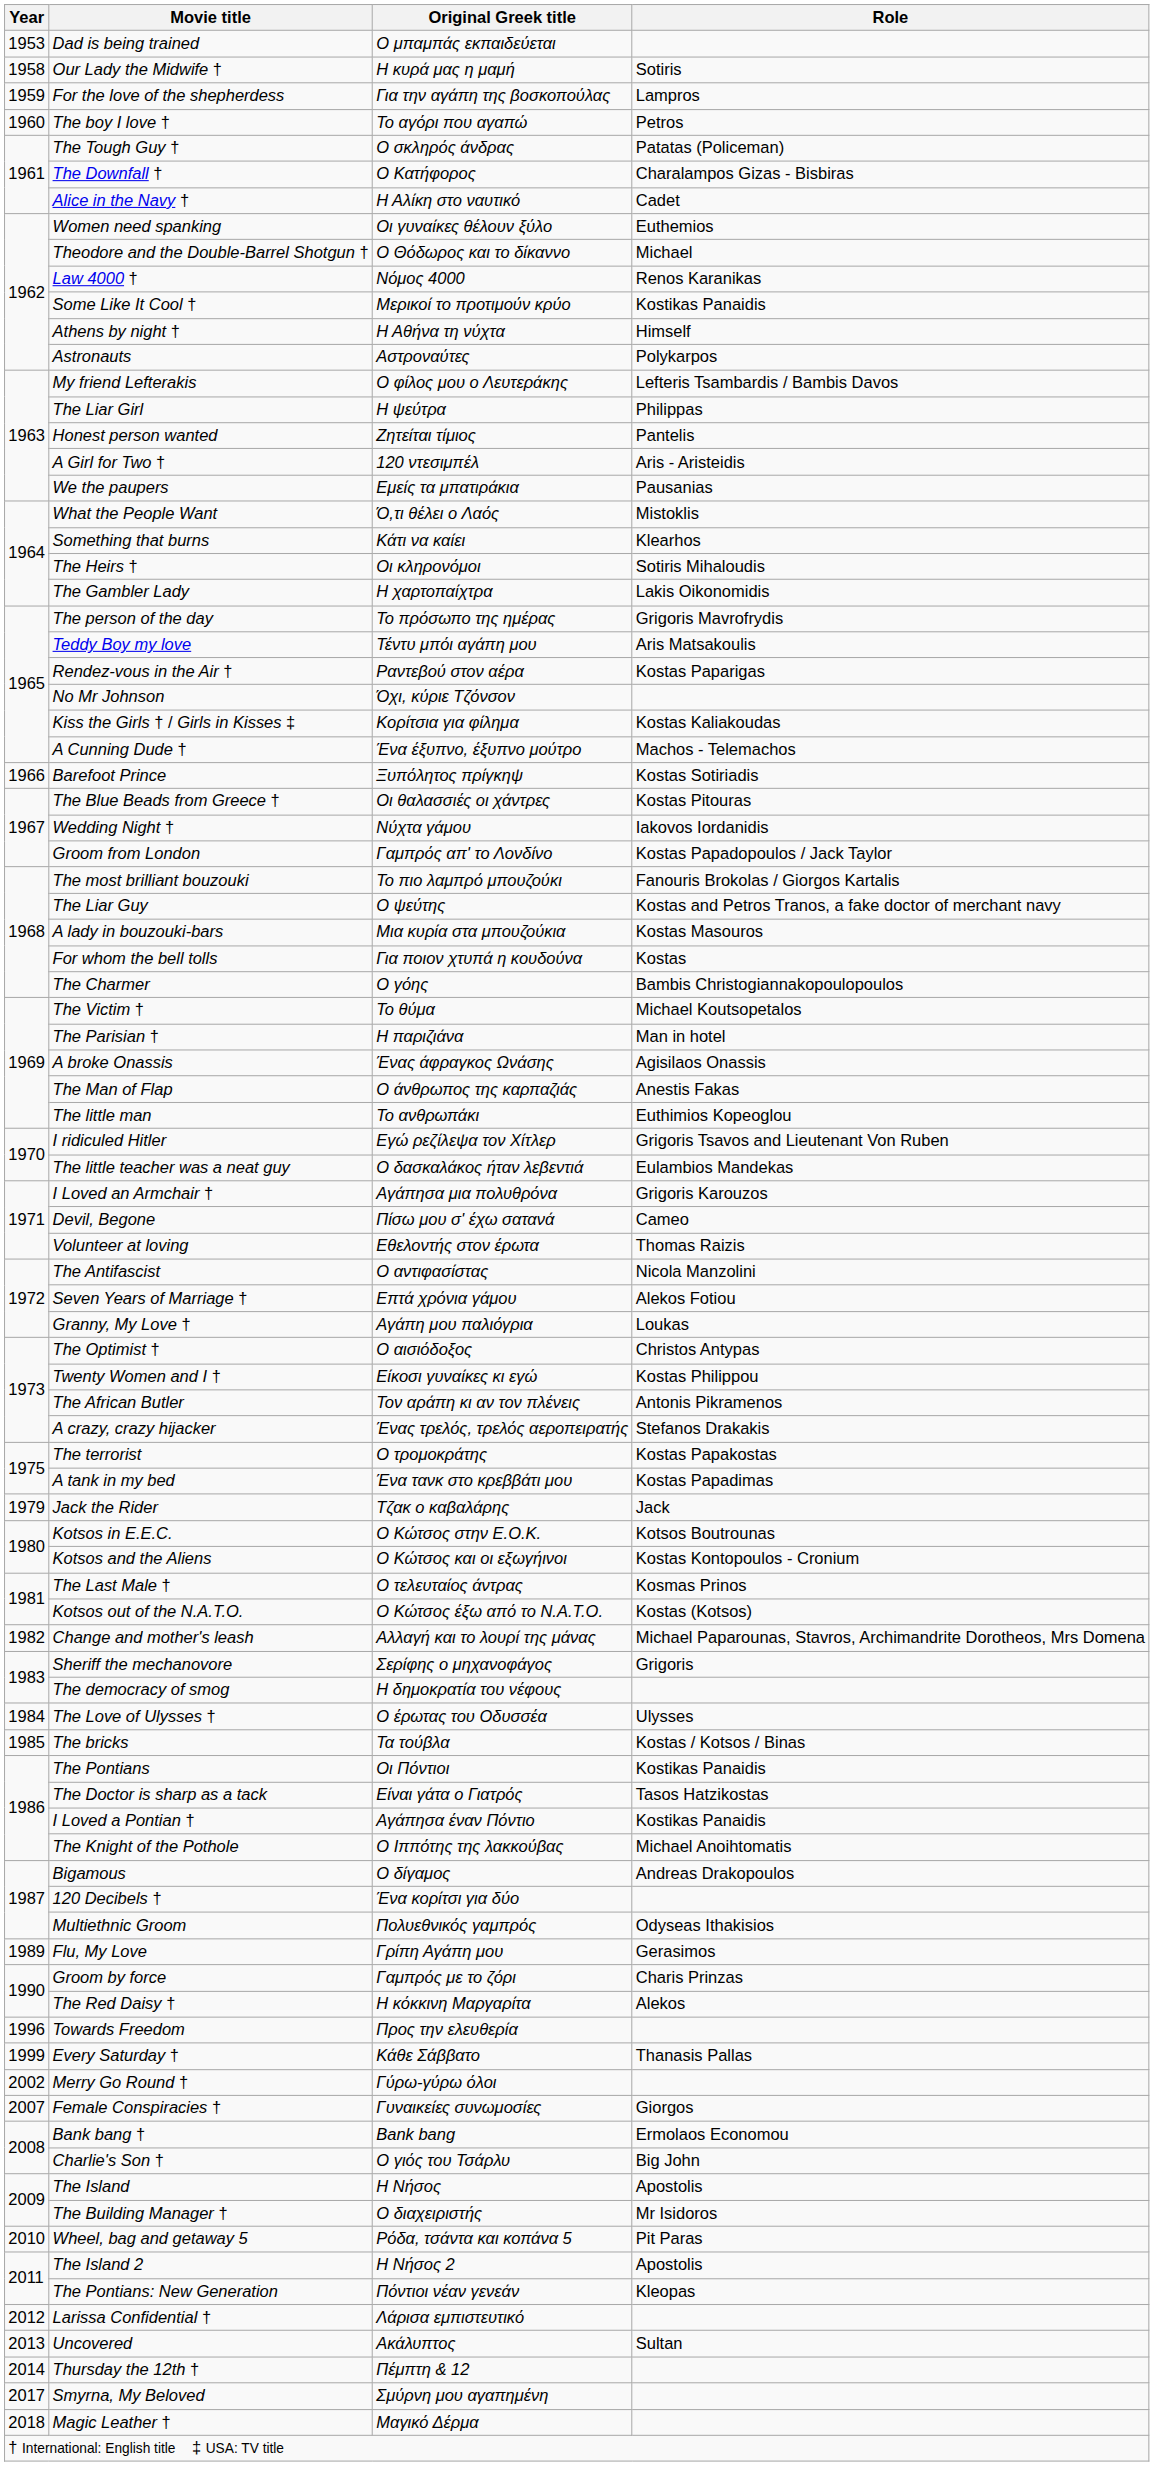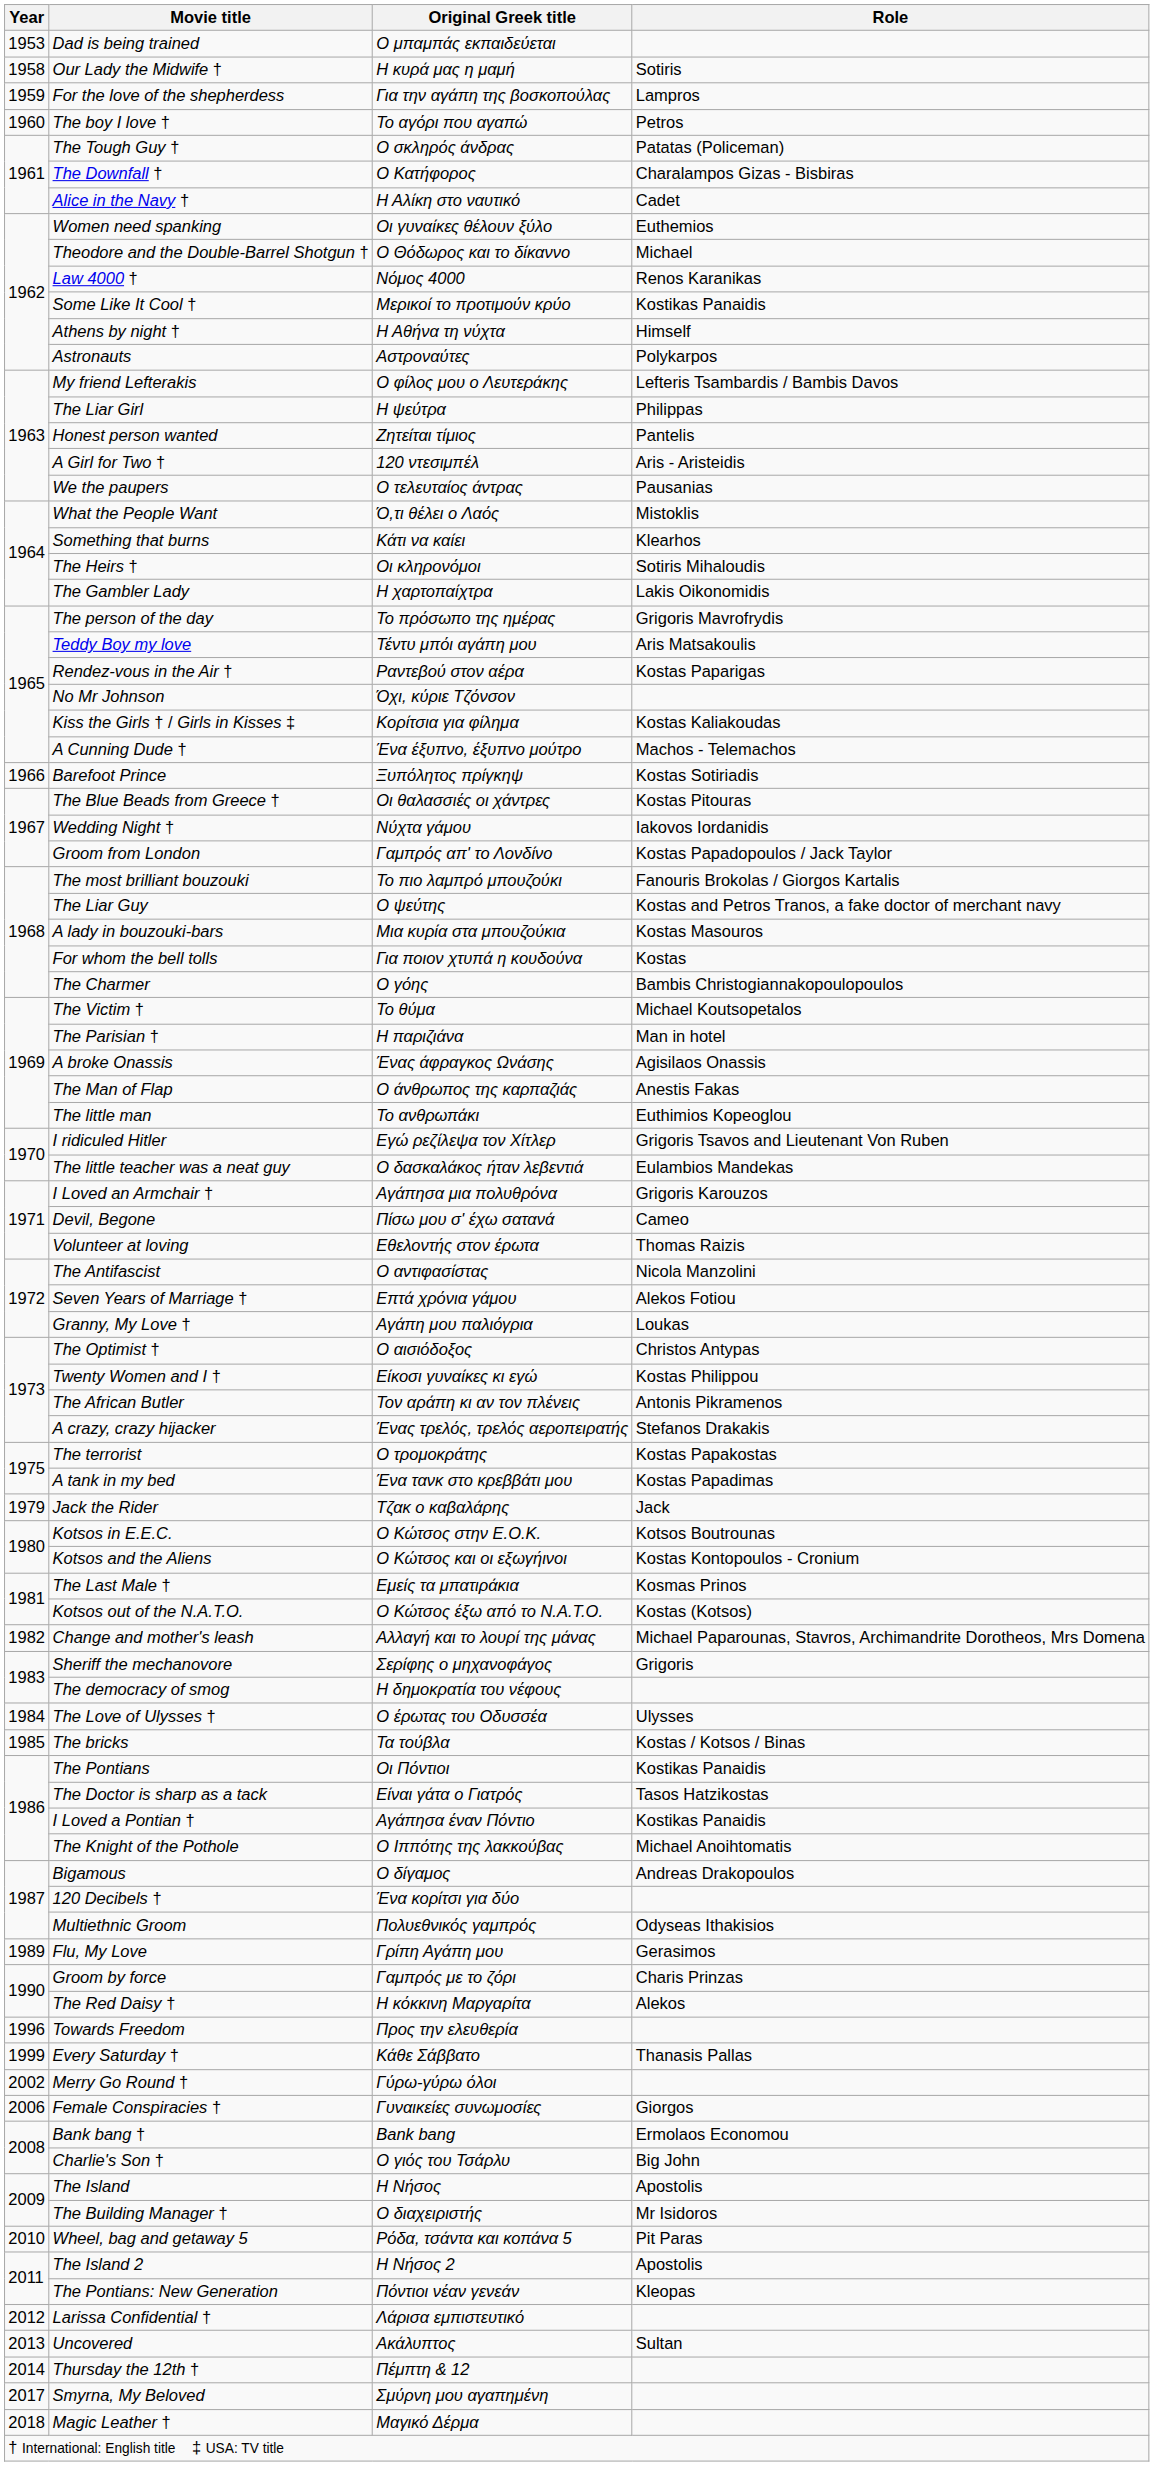 <table class="wikitable sortable">
 <tr>
 <th>Year</th>
 <th>Movie title</th>
 <th>Original Greek title</th>
 <th>Role</th>
 </tr>
 <tr>
 <td>1953</td>
 <td><em>Dad is being trained</em></td>
 <td><em>Ο μπαμπάς εκπαιδεύεται</em></td>
 <td></td>
 </tr>
 <tr>
 <td>1958</td>
 <td><em>Our Lady the Midwife</em> †</td>
 <td><em>Η κυρά μας η μαμή</em></td>
 <td>Sotiris</td>
 </tr>
 <tr>
 <td>1959</td>
 <td><em>For the love of the shepherdess</em></td>
 <td><em>Για την αγάπη της βοσκοπούλας</em></td>
 <td>Lampros</td>
 </tr>
 <tr>
 <td>1960</td>
 <td><em>The boy I love</em> †</td>
 <td><em>Το αγόρι που αγαπώ</em></td>
 <td>Petros</td>
 </tr>
 <tr>
 <td rowspan="3">1961</td>
 <td><em>The Tough Guy</em> †</td>
 <td><em>Ο σκληρός άνδρας</em></td>
 <td>Patatas (Policeman)</td>
 </tr>
 <tr>
 <td><em><a href='#'>The Downfall</a></em> †</td>
 <td><em>Ο Κατήφορος</em></td>
 <td>Charalampos Gizas - Bisbiras</td>
 </tr>
 <tr>
 <td><em><a href='#'>Alice in the Navy</a></em> †</td>
 <td><em>Η Αλίκη στο ναυτικό</em></td>
 <td>Cadet</td>
 </tr>
 <tr>
 <td rowspan="6">1962</td>
 <td><em>Women need spanking</em></td>
 <td><em>Οι γυναίκες θέλουν ξύλο</em></td>
 <td>Euthemios</td>
 </tr>
 <tr>
 <td><em>Theodore and the Double-Barrel Shotgun</em> †</td>
 <td><em>Ο Θόδωρος και το δίκαννο</em></td>
 <td>Michael</td>
 </tr>
 <tr>
 <td><em><a href='#'>Law 4000</a></em> †</td>
 <td><em>Νόμος 4000</em></td>
 <td>Renos Karanikas</td>
 </tr>
 <tr>
 <td><em>Some Like It Cool</em> †</td>
 <td><em>Μερικοί το προτιμούν κρύο</em></td>
 <td>Kostikas Panaidis</td>
 </tr>
 <tr>
 <td><em>Athens by night</em> †</td>
 <td><em>Η Αθήνα τη νύχτα</em></td>
 <td>Himself</td>
 </tr>
 <tr>
 <td><em>Astronauts</em></td>
 <td><em>Αστροναύτες</em></td>
 <td>Polykarpos</td>
 </tr>
 <tr>
 <td rowspan="5">1963</td>
 <td><em>My friend Lefterakis</em></td>
 <td><em>Ο φίλος μου ο Λευτεράκης</em></td>
 <td>Lefteris Tsambardis / Bambis Davos</td>
 </tr>
 <tr>
 <td><em>The Liar Girl</em></td>
 <td><em>Η ψεύτρα</em></td>
 <td>Philippas</td>
 </tr>
 <tr>
 <td><em>Honest person wanted</em></td>
 <td><em>Ζητείται τίμιος</em></td>
 <td>Pantelis</td>
 </tr>
 <tr>
 <td><em>A Girl for Two</em> †</td>
 <td><em>120 ντεσιμπέλ</em></td>
 <td>Aris - Aristeidis</td>
 </tr>
 <tr>
 <td><em>We the paupers</em></td>
-<td><em>Εμείς τα μπατιράκια</em></td>
+<td><em>Ο τελευταίος άντρας</em></td>
 <td>Pausanias</td>
 </tr>
 <tr>
 <td rowspan="4">1964</td>
 <td><em>What the People Want</em></td>
 <td><em>Ό,τι θέλει ο Λαός</em></td>
 <td>Mistoklis</td>
 </tr>
 <tr>
 <td><em>Something that burns</em></td>
 <td><em>Κάτι να καίει</em></td>
 <td>Klearhos</td>
 </tr>
 <tr>
 <td><em>The Heirs</em> †</td>
 <td><em>Οι κληρονόμοι</em></td>
 <td>Sotiris Mihaloudis</td>
 </tr>
 <tr>
 <td><em>The Gambler Lady</em></td>
 <td><em>Η χαρτοπαίχτρα</em></td>
 <td>Lakis Oikonomidis</td>
 </tr>
 <tr>
 <td rowspan="6">1965</td>
 <td><em>The person of the day</em></td>
 <td><em>Το πρόσωπο της ημέρας</em></td>
 <td>Grigoris Mavrofrydis</td>
 </tr>
 <tr>
 <td><em><a href='#'>Teddy Boy my love</a></em></td>
 <td><em>Τέντυ μπόι αγάπη μου</em></td>
 <td>Aris Matsakoulis</td>
 </tr>
 <tr>
 <td><em>Rendez-vous in the Air</em> †</td>
 <td><em>Ραντεβού στον αέρα</em></td>
 <td>Kostas Paparigas</td>
 </tr>
 <tr>
 <td><em>No Mr Johnson</em></td>
 <td><em>Όχι, κύριε Τζόνσον</em></td>
 <td></td>
 </tr>
 <tr>
 <td><em>Kiss the Girls</em> † / <em>Girls in Kisses</em> ‡</td>
 <td><em>Κορίτσια για φίλημα</em></td>
 <td>Kostas Kaliakoudas</td>
 </tr>
 <tr>
 <td><em>A Cunning Dude</em> †</td>
 <td><em>Ένα έξυπνο, έξυπνο μούτρο</em></td>
 <td>Machos - Telemachos</td>
 </tr>
 <tr>
 <td>1966</td>
 <td><em>Barefoot Prince</em></td>
 <td><em>Ξυπόλητος πρίγκηψ</em></td>
 <td>Kostas Sotiriadis</td>
 </tr>
 <tr>
 <td rowspan="3">1967</td>
 <td><em>The Blue Beads from Greece</em> †</td>
 <td><em>Οι θαλασσιές οι χάντρες</em></td>
 <td>Kostas Pitouras</td>
 </tr>
 <tr>
 <td><em>Wedding Night</em> †</td>
 <td><em>Νύχτα γάμου</em></td>
 <td>Iakovos Iordanidis</td>
 </tr>
 <tr>
 <td><em>Groom from London</em></td>
 <td><em>Γαμπρός απ' το Λονδίνο</em></td>
 <td>Kostas Papadopoulos / Jack Taylor</td>
 </tr>
 <tr>
 <td rowspan="5">1968</td>
 <td><em>The most brilliant bouzouki</em></td>
 <td><em>Το πιο λαμπρό μπουζούκι</em></td>
 <td>Fanouris Brokolas / Giorgos Kartalis</td>
 </tr>
 <tr>
 <td><em>The Liar Guy</em></td>
 <td><em>Ο ψεύτης</em></td>
 <td>Kostas and Petros Tranos, a fake doctor of merchant navy</td>
 </tr>
 <tr>
 <td><em>A lady in bouzouki-bars</em></td>
 <td><em>Μια κυρία στα μπουζούκια</em></td>
 <td>Kostas Masouros</td>
 </tr>
 <tr>
 <td><em>For whom the bell tolls</em></td>
 <td><em>Για ποιον χτυπά η κουδούνα</em></td>
 <td>Kostas</td>
 </tr>
 <tr>
 <td><em>The Charmer</em></td>
 <td><em>Ο γόης</em></td>
 <td>Bambis Christogiannakopoulopoulos</td>
 </tr>
 <tr>
 <td rowspan="5">1969</td>
 <td><em>The Victim</em> †</td>
 <td><em>Το θύμα</em></td>
 <td>Michael Koutsopetalos</td>
 </tr>
 <tr>
 <td><em>The Parisian</em> †</td>
 <td><em>Η παριζιάνα</em></td>
 <td>Man in hotel</td>
 </tr>
 <tr>
 <td><em>A broke Onassis</em></td>
 <td><em>Ένας άφραγκος Ωνάσης</em></td>
 <td>Agisilaos Onassis</td>
 </tr>
 <tr>
 <td><em>The Man of Flap</em></td>
 <td><em>Ο άνθρωπος της καρπαζιάς</em></td>
 <td>Anestis Fakas</td>
 </tr>
 <tr>
 <td><em>The little man</em></td>
 <td><em>Το ανθρωπάκι</em></td>
 <td>Euthimios Kopeoglou</td>
 </tr>
 <tr>
 <td rowspan="2">1970</td>
 <td><em>I ridiculed Hitler</em></td>
 <td><em>Εγώ ρεζίλεψα τον Χίτλερ</em></td>
 <td>Grigoris Tsavos and Lieutenant Von Ruben</td>
 </tr>
 <tr>
 <td><em>The little teacher was a neat guy</em></td>
 <td><em>Ο δασκαλάκος ήταν λεβεντιά</em></td>
 <td>Eulambios Mandekas</td>
 </tr>
 <tr>
 <td rowspan="3">1971</td>
 <td><em>I Loved an Armchair</em> †</td>
 <td><em>Αγάπησα μια πολυθρόνα</em></td>
 <td>Grigoris Karouzos</td>
 </tr>
 <tr>
 <td><em>Devil, Begone</em></td>
 <td><em>Πίσω μου σ' έχω σατανά</em></td>
 <td>Cameo</td>
 </tr>
 <tr>
 <td><em>Volunteer at loving</em></td>
 <td><em>Εθελοντής στον έρωτα</em></td>
 <td>Thomas Raizis</td>
 </tr>
 <tr>
 <td rowspan="3">1972</td>
 <td><em>The Antifascist</em></td>
 <td><em>Ο αντιφασίστας</em></td>
 <td>Nicola Manzolini</td>
 </tr>
 <tr>
 <td><em>Seven Years of Marriage</em> †</td>
 <td><em>Επτά χρόνια γάμου</em></td>
 <td>Alekos Fotiou</td>
 </tr>
 <tr>
 <td><em>Granny, My Love</em> †</td>
 <td><em>Αγάπη μου παλιόγρια</em></td>
 <td>Loukas</td>
 </tr>
 <tr>
 <td rowspan="4">1973</td>
 <td><em>The Optimist</em> †</td>
 <td><em>Ο αισιόδοξος</em></td>
 <td>Christos Antypas</td>
 </tr>
 <tr>
 <td><em>Twenty Women and I</em> †</td>
 <td><em>Είκοσι γυναίκες κι εγώ</em></td>
 <td>Kostas Philippou</td>
 </tr>
 <tr>
 <td><em>The African Butler</em></td>
 <td><em>Τον αράπη κι αν τον πλένεις</em></td>
 <td>Antonis Pikramenos</td>
 </tr>
 <tr>
 <td><em>A crazy, crazy hijacker</em></td>
 <td><em>Ένας τρελός, τρελός αεροπειρατής</em></td>
 <td>Stefanos Drakakis</td>
 </tr>
 <tr>
 <td rowspan="2">1975</td>
 <td><em>The terrorist</em></td>
 <td><em>Ο τρομοκράτης</em></td>
 <td>Kostas Papakostas</td>
 </tr>
 <tr>
 <td><em>A tank in my bed</em></td>
 <td><em>Ένα τανκ στο κρεββάτι μου</em></td>
 <td>Kostas Papadimas</td>
 </tr>
 <tr>
 <td>1979</td>
 <td><em>Jack the Rider</em></td>
 <td><em>Τζακ ο καβαλάρης</em></td>
 <td>Jack</td>
 </tr>
 <tr>
 <td rowspan="2">1980</td>
 <td><em>Kotsos in E.E.C.</em></td>
 <td><em>Ο Κώτσος στην Ε.Ο.Κ.</em></td>
 <td>Kotsos Boutrounas</td>
 </tr>
 <tr>
 <td><em>Kotsos and the Aliens</em></td>
 <td><em>Ο Κώτσος και οι εξωγήινοι</em></td>
 <td>Kostas Kontopoulos - Cronium</td>
 </tr>
 <tr>
 <td rowspan="2">1981</td>
 <td><em>The Last Male</em> †</td>
-<td><em>Ο τελευταίος άντρας</em></td>
+<td><em>Εμείς τα μπατιράκια</em></td>
 <td>Kosmas Prinos</td>
 </tr>
 <tr>
 <td><em>Kotsos out of the N.A.T.O.</em></td>
 <td><em>Ο Κώτσος έξω από το Ν.Α.Τ.Ο.</em></td>
 <td>Kostas (Kotsos)</td>
 </tr>
 <tr>
 <td>1982</td>
 <td><em>Change and mother's leash</em></td>
 <td><em>Αλλαγή και το λουρί της μάνας</em></td>
 <td>Michael Paparounas, Stavros, Archimandrite Dorotheos, Mrs Domena</td>
 </tr>
 <tr>
 <td rowspan="2">1983</td>
 <td><em>Sheriff the mechanovore</em></td>
 <td><em>Σερίφης ο μηχανοφάγος</em></td>
 <td>Grigoris</td>
 </tr>
 <tr>
 <td><em>The democracy of smog</em></td>
 <td><em>Η δημοκρατία του νέφους</em></td>
 <td></td>
 </tr>
 <tr>
 <td>1984</td>
 <td><em>The Love of Ulysses</em> †</td>
 <td><em>Ο έρωτας του Οδυσσέα</em></td>
 <td>Ulysses</td>
 </tr>
 <tr>
 <td>1985</td>
 <td><em>The bricks</em></td>
 <td><em>Τα τούβλα</em></td>
 <td>Kostas / Kotsos / Binas</td>
 </tr>
 <tr>
 <td rowspan="4">1986</td>
 <td><em>The Pontians</em></td>
 <td><em>Οι Πόντιοι</em></td>
 <td>Kostikas Panaidis</td>
 </tr>
 <tr>
 <td><em>The Doctor is sharp as a tack</em></td>
 <td><em>Είναι γάτα ο Γιατρός</em></td>
 <td>Tasos Hatzikostas</td>
 </tr>
 <tr>
 <td><em>I Loved a Pontian</em> †</td>
 <td><em>Αγάπησα έναν Πόντιο</em></td>
 <td>Kostikas Panaidis</td>
 </tr>
 <tr>
 <td><em>The Knight of the Pothole</em></td>
 <td><em>Ο Ιππότης της λακκούβας</em></td>
 <td>Michael Anoihtomatis</td>
 </tr>
 <tr>
 <td rowspan="3">1987</td>
 <td><em>Bigamous</em></td>
 <td><em>Ο δίγαμος</em></td>
 <td>Andreas Drakopoulos</td>
 </tr>
 <tr>
 <td><em>120 Decibels</em> †</td>
 <td><em>Ένα κορίτσι για δύο</em></td>
 <td></td>
 </tr>
 <tr>
 <td><em>Multiethnic Groom</em></td>
 <td><em>Πολυεθνικός γαμπρός</em></td>
 <td>Odyseas Ithakisios</td>
 </tr>
 <tr>
 <td>1989</td>
 <td><em>Flu, My Love</em></td>
 <td><em>Γρίπη Αγάπη μου</em></td>
 <td>Gerasimos</td>
 </tr>
 <tr>
 <td rowspan="2">1990</td>
 <td><em>Groom by force</em></td>
 <td><em>Γαμπρός με το ζόρι</em></td>
 <td>Charis Prinzas</td>
 </tr>
 <tr>
 <td><em>The Red Daisy</em> †</td>
 <td><em>Η κόκκινη Μαργαρίτα</em></td>
 <td>Alekos</td>
 </tr>
 <tr>
 <td>1996</td>
 <td><em>Towards Freedom</em></td>
 <td><em>Προς την ελευθερία</em></td>
 <td></td>
 </tr>
 <tr>
 <td>1999</td>
 <td><em>Every Saturday</em> †</td>
 <td><em>Κάθε Σάββατο</em></td>
 <td>Thanasis Pallas</td>
 </tr>
 <tr>
 <td>2002</td>
 <td><em>Merry Go Round</em> †</td>
 <td><em>Γύρω-γύρω όλοι</em></td>
 <td></td>
 </tr>
 <tr>
-<td>2007</td>
+<td>2006</td>
 <td><em>Female Conspiracies</em> †</td>
 <td><em>Γυναικείες συνωμοσίες</em></td>
 <td>Giorgos</td>
 </tr>
 <tr>
 <td rowspan="2">2008</td>
 <td><em>Bank bang</em> †</td>
 <td><em>Bank bang</em></td>
 <td>Ermolaos Economou</td>
 </tr>
 <tr>
 <td><em>Charlie's Son</em> †</td>
 <td><em>Ο γιός του Τσάρλυ</em></td>
 <td>Big John</td>
 </tr>
 <tr>
 <td rowspan="2">2009</td>
 <td><em>The Island</em></td>
 <td><em>Η Νήσος</em></td>
 <td>Apostolis</td>
 </tr>
 <tr>
 <td><em>The Building Manager</em> †</td>
 <td><em>Ο διαχειριστής</em></td>
 <td>Mr Isidoros</td>
 </tr>
 <tr>
 <td>2010</td>
 <td><em>Wheel, bag and getaway 5</em></td>
 <td><em>Ρόδα, τσάντα και κοπάνα 5</em></td>
 <td>Pit Paras</td>
 </tr>
 <tr>
 <td rowspan="2">2011</td>
 <td><em>The Island 2</em></td>
 <td><em>Η Νήσος 2</em></td>
 <td>Apostolis</td>
 </tr>
 <tr>
 <td><em>The Pontians: New Generation</em></td>
 <td><em>Πόντιοι νέαν γενεάν</em></td>
 <td>Kleopas</td>
 </tr>
 <tr>
 <td>2012</td>
 <td><em>Larissa Confidential</em> †</td>
 <td><em>Λάρισα εμπιστευτικό</em></td>
 <td></td>
 </tr>
 <tr>
 <td>2013</td>
 <td><em>Uncovered</em></td>
 <td><em>Ακάλυπτος</em></td>
 <td>Sultan</td>
 </tr>
 <tr>
 <td>2014</td>
 <td><em>Thursday the 12th</em> †</td>
 <td><em>Πέμπτη & 12</em></td>
 <td></td>
 </tr>
 <tr>
 <td>2017</td>
 <td><em>Smyrna, My Beloved</em></td>
 <td><em>Σμύρνη μου αγαπημένη</em></td>
 <td></td>
 </tr>
 <tr>
 <td>2018</td>
 <td><em>Magic Leather</em> †</td>
 <td><em>Μαγικό Δέρμα</em></td>
 <td></td>
 </tr>
 <tr>
 <td colspan="4">† <small>International: English title</small> ‡ <small>USA: TV title</small></td>
 </tr>
 </table>
